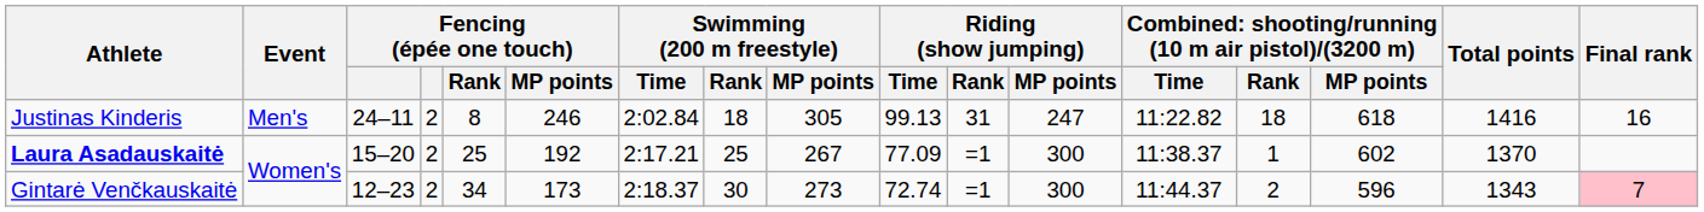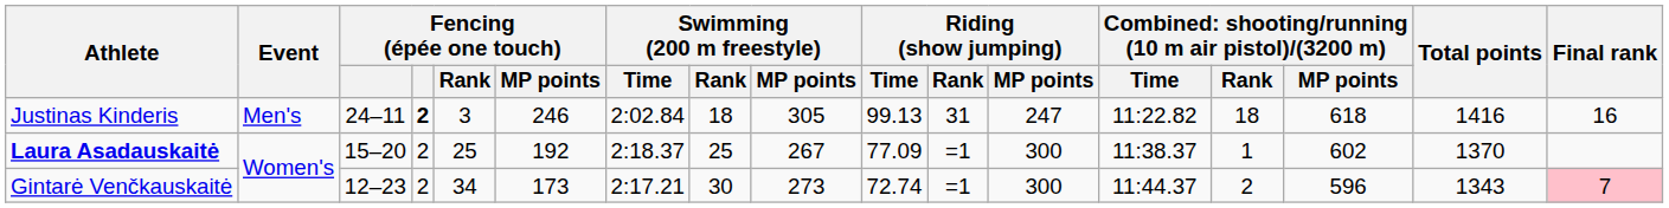 <table class="wikitable" style="font-size:90%">
 <tr>
 <th rowspan="2">Athlete</th>
 <th rowspan="2">Event</th>
 <th colspan=4>Fencing<br><span>(épée one touch)</span></th>
 <th colspan=3>Swimming<br><span>(200 m freestyle)</span></th>
 <th colspan=3>Riding<br><span>(show jumping)</span></th>
 <th colspan=3>Combined: shooting/running<br><span>(10 m air pistol)/(3200 m)</span></th>
 <th rowspan=2>Total points</th>
 <th rowspan=2>Final rank</th>
 </tr>
 <tr style="font-size:95%">
 <th></th>
 <th></th>
 <th>Rank</th>
 <th>MP points</th>
 <th>Time</th>
 <th>Rank</th>
 <th>MP points</th>
 <th>Time</th>
 <th>Rank</th>
 <th>MP points</th>
 <th>Time</th>
 <th>Rank</th>
 <th>MP points</th>
 </tr>
 <tr align=center>
 <td align=left><a href='#'>Justinas Kinderis</a></td>
 <td align=left><a href='#'>Men's</a></td>
 <td>24–11</td>
-<td>2</td>
-<td>8</td>
+<td><strong>2</strong></td>
+<td>3</td>
 <td>246</td>
 <td>2:02.84</td>
 <td>18</td>
 <td>305</td>
 <td>99.13</td>
 <td>31</td>
 <td>247</td>
 <td>11:22.82</td>
 <td>18</td>
 <td>618</td>
 <td>1416</td>
 <td>16</td>
 </tr>
 <tr align=center>
 <td align=left><strong><a href='#'>Laura Asadauskaitė</a></strong></td>
 <td align=left rowspan=2><a href='#'>Women's</a></td>
 <td>15–20</td>
 <td>2</td>
 <td>25</td>
 <td>192</td>
-<td>2:17.21</td>
+<td>2:18.37</td>
 <td>25</td>
 <td>267</td>
 <td>77.09</td>
 <td>=1</td>
 <td>300</td>
 <td>11:38.37</td>
 <td>1</td>
 <td>602</td>
 <td>1370</td>
 <td></td>
 </tr>
 <tr align=center>
 <td align=left><a href='#'>Gintarė Venčkauskaitė</a></td>
 <td>12–23</td>
 <td>2</td>
 <td>34</td>
 <td>173</td>
-<td>2:18.37</td>
+<td>2:17.21</td>
 <td>30</td>
 <td>273</td>
 <td>72.74</td>
 <td>=1</td>
 <td>300</td>
 <td>11:44.37</td>
 <td>2</td>
 <td>596</td>
 <td>1343</td>
 <td style="background: pink;">7</td>
 </tr>
 </table>
